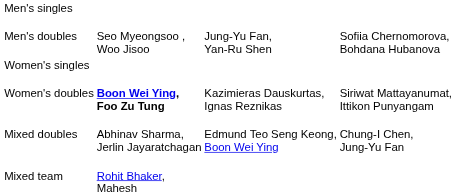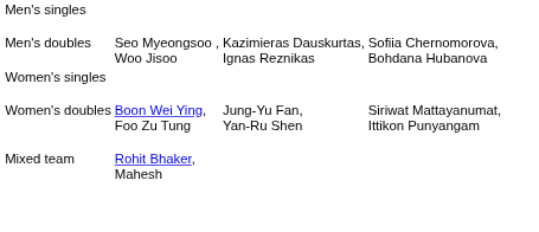 <table>
 <tr>
 <td>Men's singles</td>
 <td></td>
 <td></td>
 <td></td>
 </tr>
 <tr>
 <td>Men's doubles</td>
 <td><br>Seo Myeongsoo ,<br>Woo Jisoo</td>
-<td><br>Jung-Yu Fan,<br>Yan-Ru Shen</td>
+<td><br>Kazimieras Dauskurtas,<br>Ignas Reznikas</td>
 <td><br>Sofiia Chernomorova,<br>Bohdana Hubanova</td>
 </tr>
 <tr>
 <td>Women's singles</td>
 <td></td>
 <td></td>
 <td></td>
 </tr>
 <tr>
 <td>Women's doubles</td>
-<td><strong><br><a href='#'>Boon Wei Ying</a>,<br>Foo Zu Tung</strong></td>
-<td><br>Kazimieras Dauskurtas,<br>Ignas Reznikas</td>
+<td><br><a href='#'>Boon Wei Ying</a>,<br>Foo Zu Tung</td>
+<td><br>Jung-Yu Fan,<br>Yan-Ru Shen</td>
 <td><br>Siriwat Mattayanumat,<br>Ittikon Punyangam</td>
-</tr>
-<tr>
-<td>Mixed doubles</td>
-<td><br>Abhinav Sharma,<br>Jerlin Jayaratchagan</td>
-<td><br>Edmund Teo Seng Keong,<br><a href='#'>Boon Wei Ying</a></td>
-<td><br>Chung-I Chen,<br>Jung-Yu Fan</td>
 </tr>
 <tr>
 <td>Mixed team</td>
 <td><br><a href='#'>Rohit Bhaker</a>,<br>Mahesh</td>
 <td></td>
 <td></td>
 </tr>
 </table>
